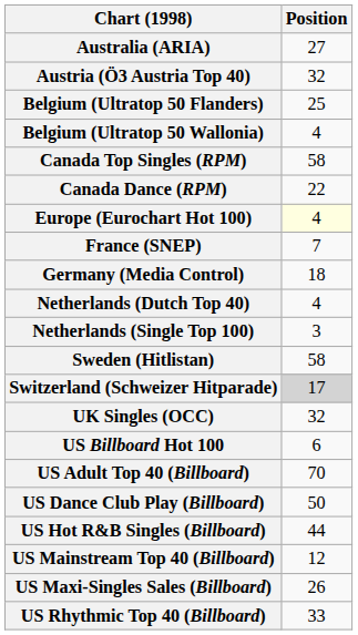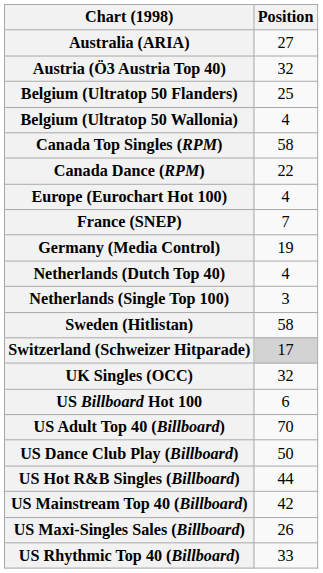 <table class="wikitable sortable plainrowheaders" style="text-align:center">
 <tr>
 <th>Chart (1998)</th>
 <th>Position</th>
 </tr>
 <tr>
 <th scope="row">Australia (ARIA)</th>
 <td>27</td>
 </tr>
 <tr>
 <th scope="row">Austria (Ö3 Austria Top 40)</th>
 <td>32</td>
 </tr>
 <tr>
 <th scope="row">Belgium (Ultratop 50 Flanders)</th>
 <td>25</td>
 </tr>
 <tr>
 <th scope="row">Belgium (Ultratop 50 Wallonia)</th>
 <td>4</td>
 </tr>
 <tr>
 <th scope="row">Canada Top Singles (<em>RPM</em>)</th>
 <td>58</td>
 </tr>
 <tr>
 <th scope="row">Canada Dance (<em>RPM</em>)</th>
 <td>22</td>
 </tr>
 <tr>
 <th scope="row">Europe (Eurochart Hot 100)</th>
-<td style="background: lightyellow;">4</td>
+<td>4</td>
 </tr>
 <tr>
 <th scope="row">France (SNEP)</th>
 <td>7</td>
 </tr>
 <tr>
 <th scope="row">Germany (Media Control)</th>
-<td>18</td>
+<td>19</td>
 </tr>
 <tr>
 <th scope="row">Netherlands (Dutch Top 40)</th>
 <td>4</td>
 </tr>
 <tr>
 <th scope="row">Netherlands (Single Top 100)</th>
 <td>3</td>
 </tr>
 <tr>
 <th scope="row">Sweden (Hitlistan)</th>
 <td>58</td>
 </tr>
 <tr>
 <th scope="row">Switzerland (Schweizer Hitparade)</th>
 <td style="background: lightgrey;">17</td>
 </tr>
 <tr>
 <th scope="row">UK Singles (OCC)</th>
 <td>32</td>
 </tr>
 <tr>
 <th scope="row">US <em>Billboard</em> Hot 100</th>
 <td>6</td>
 </tr>
 <tr>
 <th scope="row">US Adult Top 40 (<em>Billboard</em>)</th>
 <td>70</td>
 </tr>
 <tr>
 <th scope="row">US Dance Club Play (<em>Billboard</em>)</th>
 <td>50</td>
 </tr>
 <tr>
 <th scope="row">US Hot R&B Singles (<em>Billboard</em>)</th>
 <td>44</td>
 </tr>
 <tr>
 <th scope="row">US Mainstream Top 40 (<em>Billboard</em>)</th>
-<td>12</td>
+<td>42</td>
 </tr>
 <tr>
 <th scope="row">US Maxi-Singles Sales (<em>Billboard</em>)</th>
 <td>26</td>
 </tr>
 <tr>
 <th scope="row">US Rhythmic Top 40 (<em>Billboard</em>)</th>
 <td>33</td>
 </tr>
 </table>
